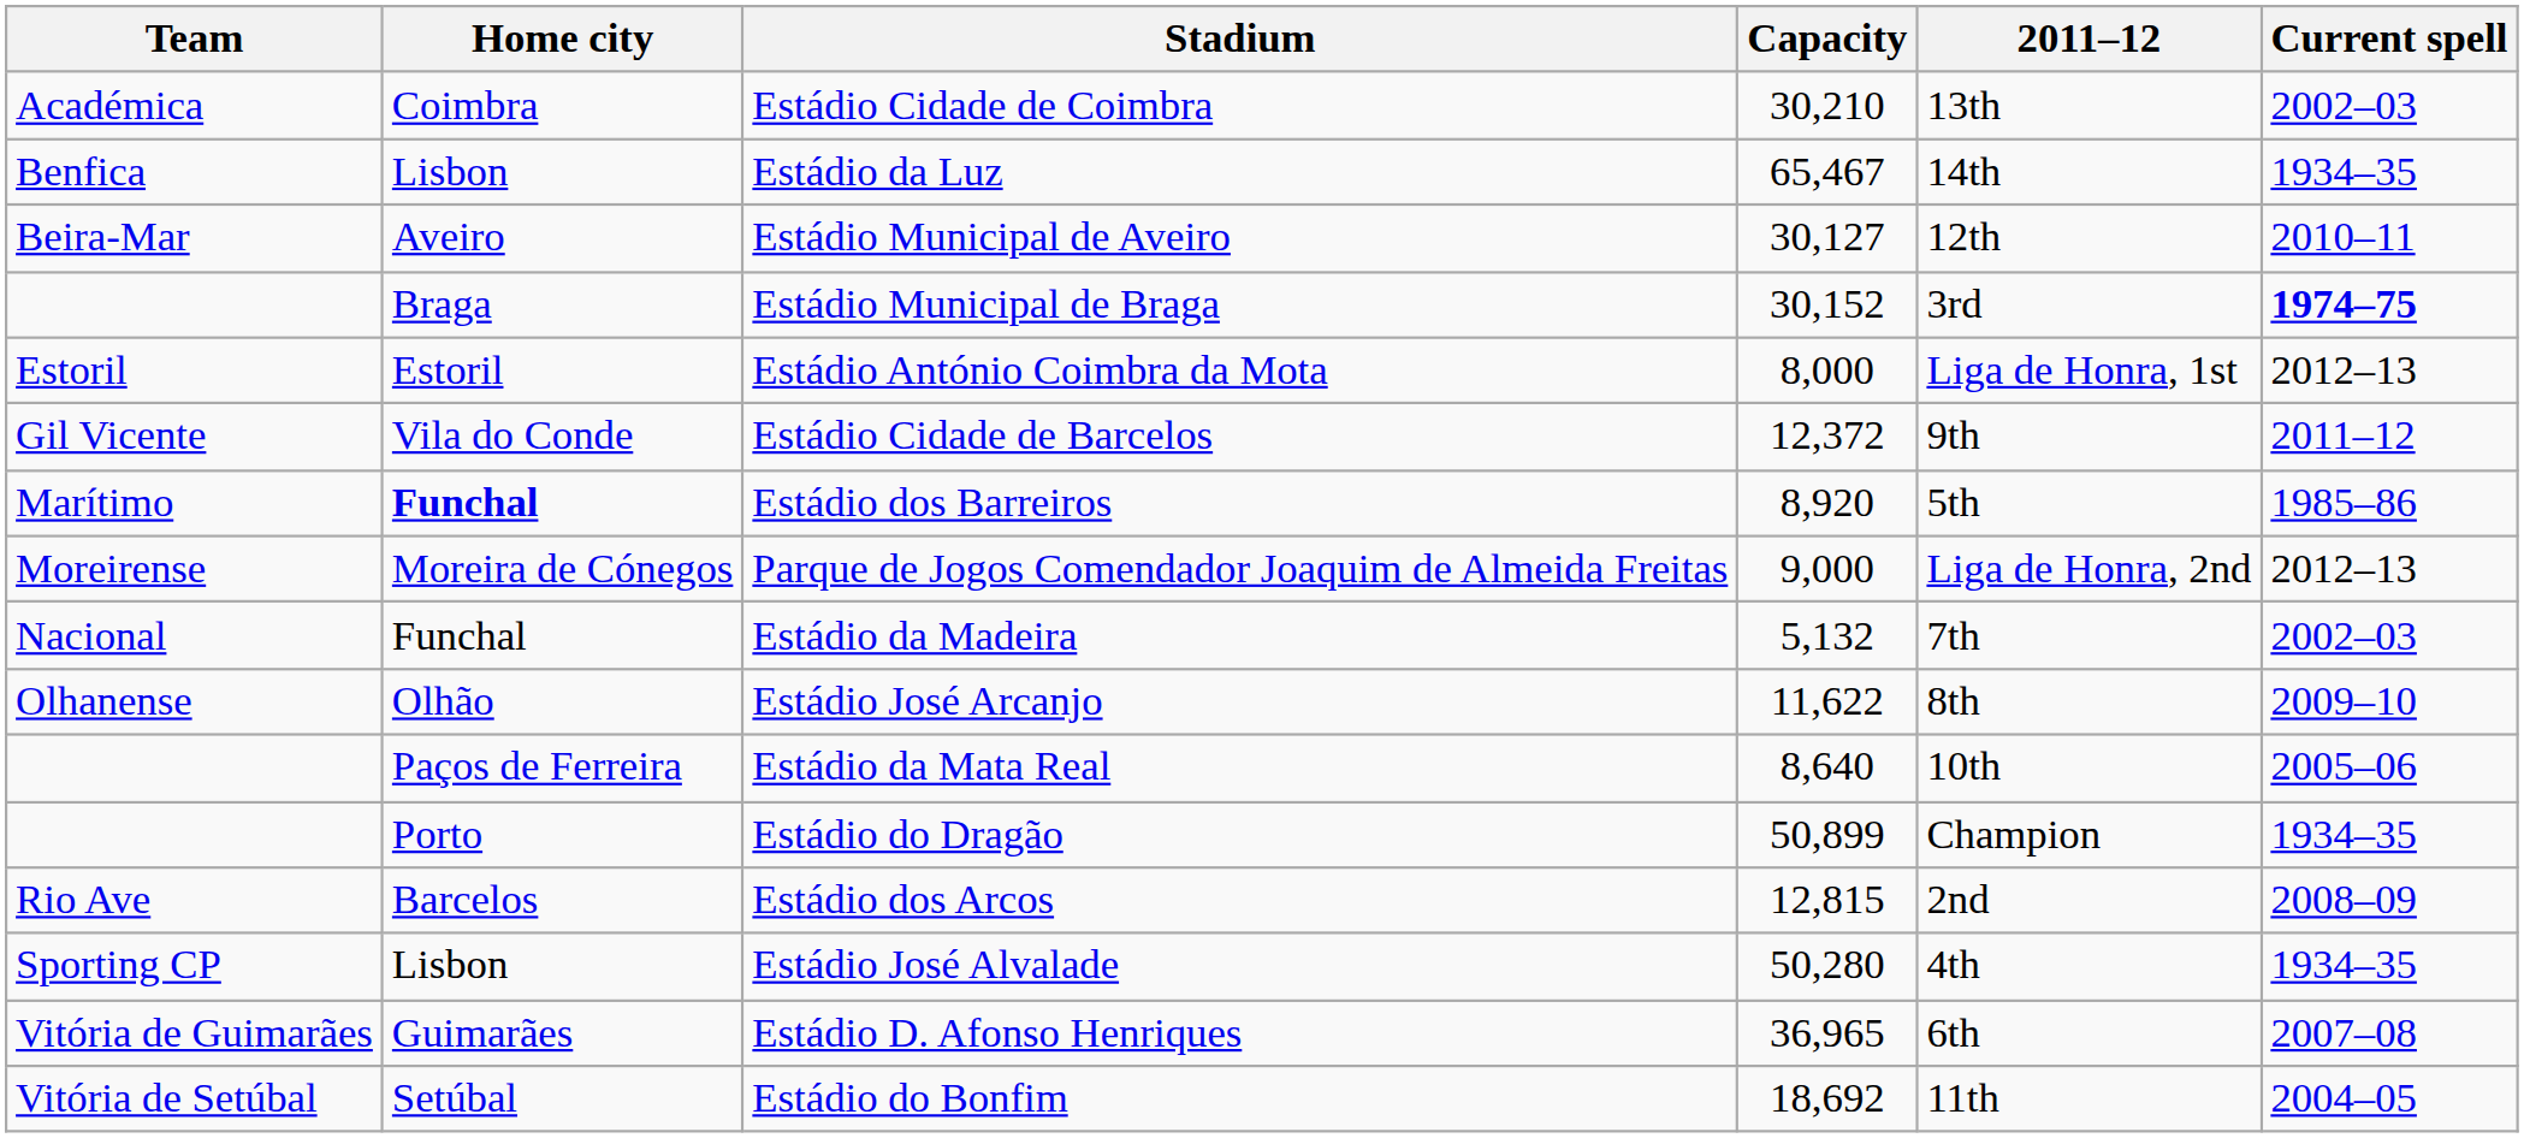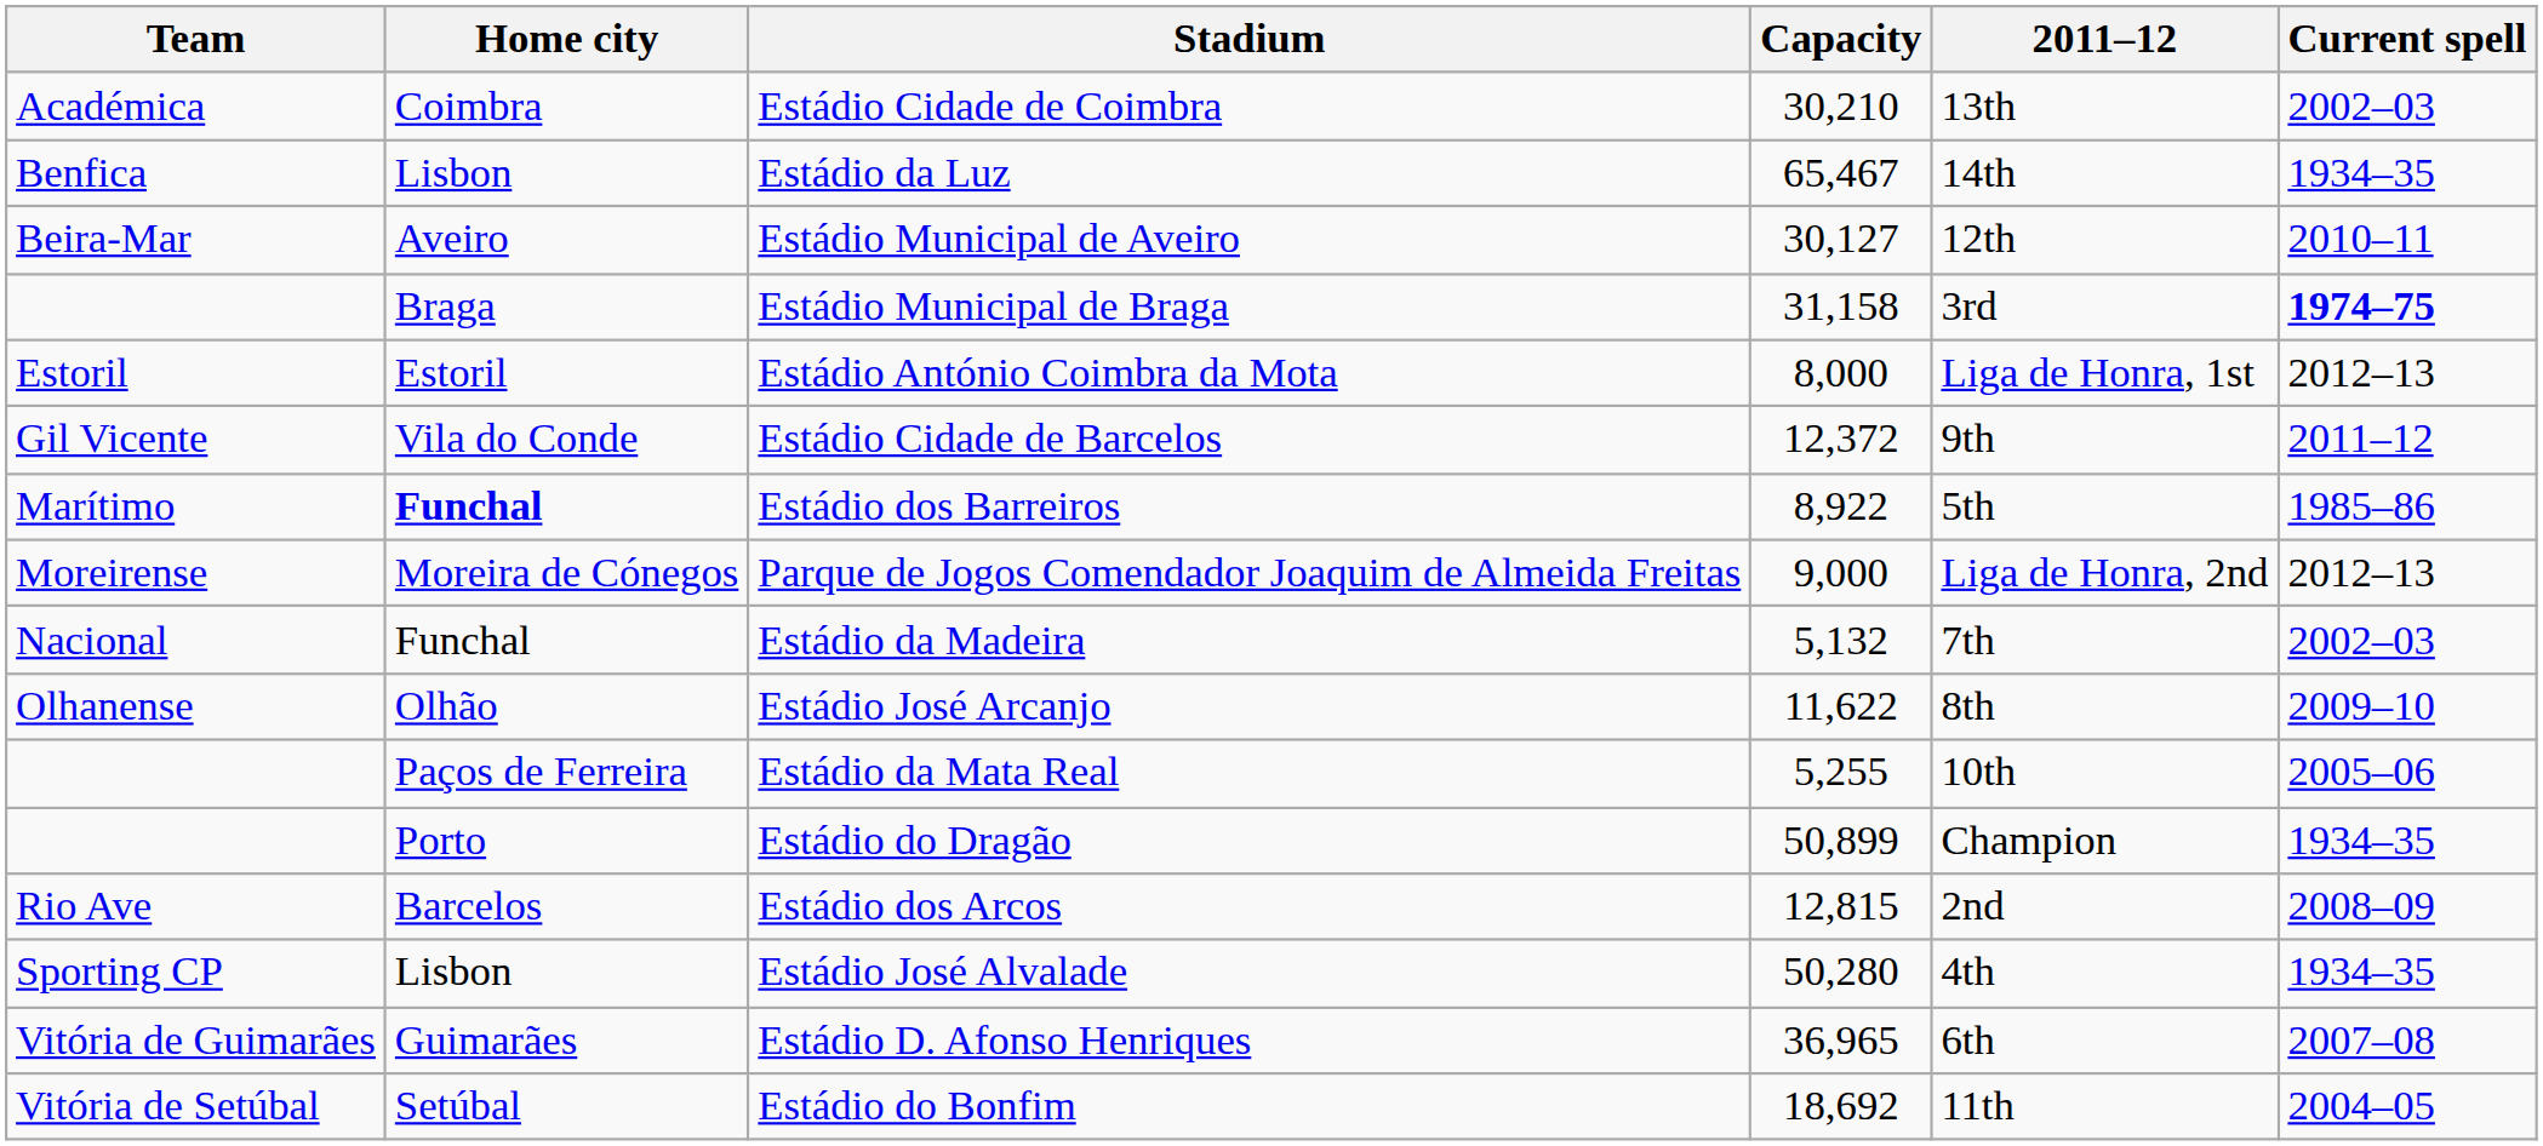 <table class="wikitable sortable" style="text-align: left;">
 <tr>
 <th>Team</th>
 <th>Home city</th>
 <th>Stadium</th>
 <th>Capacity</th>
 <th>2011–12</th>
 <th>Current spell</th>
 </tr>
 <tr>
 <td><a href='#'>Académica</a></td>
 <td><a href='#'>Coimbra</a></td>
 <td><a href='#'>Estádio Cidade de Coimbra</a></td>
 <td style="text-align:center;">30,210</td>
 <td>13th</td>
 <td><a href='#'>2002–03</a></td>
 </tr>
 <tr>
 <td><a href='#'>Benfica</a></td>
 <td><a href='#'>Lisbon</a></td>
 <td><a href='#'>Estádio da Luz</a></td>
 <td style="text-align:center;">65,467</td>
 <td>14th</td>
 <td><a href='#'>1934–35</a></td>
 </tr>
 <tr>
 <td><a href='#'>Beira-Mar</a></td>
 <td><a href='#'>Aveiro</a></td>
 <td><a href='#'>Estádio Municipal de Aveiro</a></td>
 <td style="text-align:center;">30,127</td>
 <td>12th</td>
 <td><a href='#'>2010–11</a></td>
 </tr>
 <tr>
 <td></td>
 <td><a href='#'>Braga</a></td>
 <td><a href='#'>Estádio Municipal de Braga</a></td>
-<td style="text-align:center;">30,152</td>
+<td style="text-align:center;">31,158</td>
 <td>3rd</td>
 <td><strong><a href='#'>1974–75</a></strong></td>
 </tr>
 <tr>
 <td><a href='#'>Estoril</a></td>
 <td><a href='#'>Estoril</a></td>
 <td><a href='#'>Estádio António Coimbra da Mota</a></td>
 <td style="text-align:center;">8,000</td>
 <td><a href='#'>Liga de Honra</a>, 1st</td>
 <td>2012–13</td>
 </tr>
 <tr>
 <td><a href='#'>Gil Vicente</a></td>
 <td><a href='#'>Vila do Conde</a></td>
 <td><a href='#'>Estádio Cidade de Barcelos</a></td>
 <td style="text-align:center;">12,372</td>
 <td>9th</td>
 <td><a href='#'>2011–12</a></td>
 </tr>
 <tr>
 <td><a href='#'>Marítimo</a></td>
 <td><strong><a href='#'>Funchal</a></strong></td>
 <td><a href='#'>Estádio dos Barreiros</a></td>
-<td style="text-align:center;">8,920</td>
+<td style="text-align:center;">8,922</td>
 <td>5th</td>
 <td><a href='#'>1985–86</a></td>
 </tr>
 <tr>
 <td><a href='#'>Moreirense</a></td>
 <td><a href='#'>Moreira de Cónegos</a></td>
 <td><a href='#'>Parque de Jogos Comendador Joaquim de Almeida Freitas</a></td>
 <td style="text-align:center;">9,000</td>
 <td><a href='#'>Liga de Honra</a>, 2nd</td>
 <td>2012–13</td>
 </tr>
 <tr>
 <td><a href='#'>Nacional</a></td>
 <td>Funchal</td>
 <td><a href='#'>Estádio da Madeira</a></td>
 <td style="text-align:center;">5,132</td>
 <td>7th</td>
 <td><a href='#'>2002–03</a></td>
 </tr>
 <tr>
 <td><a href='#'>Olhanense</a></td>
 <td><a href='#'>Olhão</a></td>
 <td><a href='#'>Estádio José Arcanjo</a></td>
 <td style="text-align:center;">11,622</td>
 <td>8th</td>
 <td><a href='#'>2009–10</a></td>
 </tr>
 <tr>
 <td></td>
 <td><a href='#'>Paços de Ferreira</a></td>
 <td><a href='#'>Estádio da Mata Real</a></td>
-<td style="text-align:center;">8,640</td>
+<td style="text-align:center;">5,255</td>
 <td>10th</td>
 <td><a href='#'>2005–06</a></td>
 </tr>
 <tr>
 <td></td>
 <td><a href='#'>Porto</a></td>
 <td><a href='#'>Estádio do Dragão</a></td>
 <td style="text-align:center;">50,899</td>
 <td>Champion</td>
 <td><a href='#'>1934–35</a></td>
 </tr>
 <tr>
 <td><a href='#'>Rio Ave</a></td>
 <td><a href='#'>Barcelos</a></td>
 <td><a href='#'>Estádio dos Arcos</a></td>
 <td style="text-align:center;">12,815</td>
 <td>2nd</td>
 <td><a href='#'>2008–09</a></td>
 </tr>
 <tr>
 <td><a href='#'>Sporting CP</a></td>
 <td>Lisbon</td>
 <td><a href='#'>Estádio José Alvalade</a></td>
 <td style="text-align:center;">50,280</td>
 <td>4th</td>
 <td><a href='#'>1934–35</a></td>
 </tr>
 <tr>
 <td><a href='#'>Vitória de Guimarães</a></td>
 <td><a href='#'>Guimarães</a></td>
 <td><a href='#'>Estádio D. Afonso Henriques</a></td>
 <td style="text-align:center;">36,965</td>
 <td>6th</td>
 <td><a href='#'>2007–08</a></td>
 </tr>
 <tr>
 <td><a href='#'>Vitória de Setúbal</a></td>
 <td><a href='#'>Setúbal</a></td>
 <td><a href='#'>Estádio do Bonfim</a></td>
 <td style="text-align:center;">18,692</td>
 <td>11th</td>
 <td><a href='#'>2004–05</a></td>
 </tr>
 </table>
